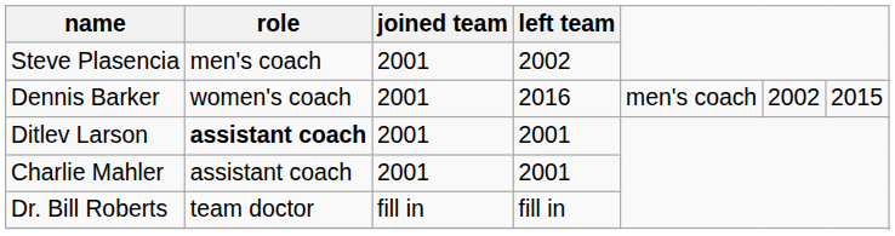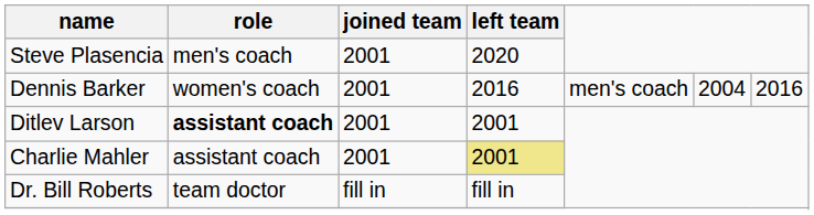 <table class="wikitable sortable">
 <tr>
 <th>name</th>
 <th>role</th>
 <th>joined team</th>
 <th>left team</th>
 </tr>
 <tr>
 <td data-sort-value="Plasencia">Steve Plasencia</td>
 <td>men's coach</td>
 <td>2001</td>
-<td>2002</td>
+<td>2020</td>
 </tr>
 <tr>
 <td data-sort-value="Barker">Dennis Barker</td>
 <td>women's coach</td>
 <td>2001</td>
 <td>2016</td>
 <td>men's coach</td>
-<td>2002</td>
-<td>2015</td>
+<td>2004</td>
+<td>2016</td>
 </tr>
 <tr>
 <td data-sort-value="Larson">Ditlev Larson</td>
 <td><strong>assistant coach</strong></td>
 <td>2001</td>
 <td>2001</td>
 </tr>
 <tr>
 <td data-sort-value="Mahler">Charlie Mahler</td>
 <td>assistant coach</td>
 <td>2001</td>
-<td>2001</td>
+<td style="background: khaki;">2001</td>
 </tr>
 <tr>
 <td data-sort-value="Roberts">Dr. Bill Roberts</td>
 <td>team doctor</td>
 <td>fill in</td>
 <td>fill in</td>
 </tr>
 <tr>
 </tr>
 </table>
